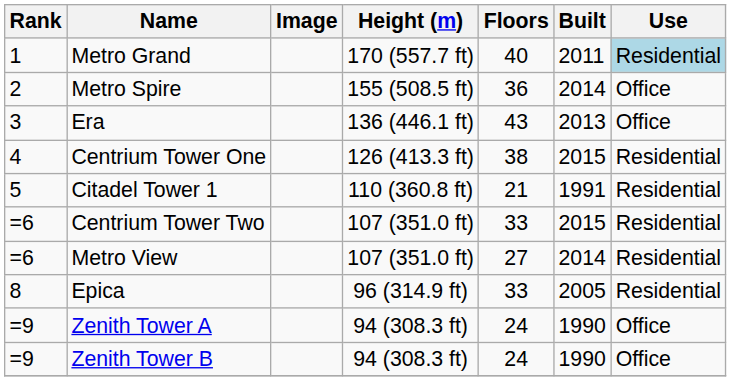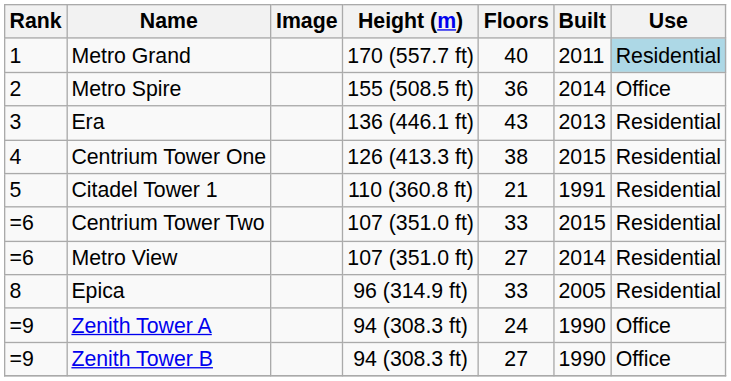 <table class="wikitable">
 <tr>
 <th align=center>Rank</th>
 <th align=center>Name</th>
 <th align=center>Image</th>
 <th align=center>Height (<a href='#'>m</a>)</th>
 <th align=center>Floors</th>
 <th align=center>Built</th>
 <th align=center>Use</th>
 </tr>
 <tr>
 <td>1</td>
 <td>Metro Grand</td>
 <td></td>
 <td align=center>170 (557.7 ft)</td>
 <td align=center>40</td>
 <td>2011</td>
 <td style="background: lightblue;">Residential</td>
 </tr>
 <tr>
 <td>2</td>
 <td>Metro Spire</td>
 <td></td>
 <td align=center>155 (508.5 ft)</td>
 <td align=center>36</td>
 <td>2014</td>
 <td>Office</td>
 </tr>
 <tr>
 <td>3</td>
 <td>Era</td>
 <td></td>
 <td align=center>136 (446.1 ft)</td>
 <td align=center>43</td>
 <td>2013</td>
-<td>Office</td>
+<td>Residential</td>
 </tr>
 <tr>
 <td>4</td>
 <td>Centrium Tower One</td>
 <td></td>
 <td align=center>126 (413.3 ft)</td>
 <td align=center>38</td>
 <td>2015</td>
 <td>Residential</td>
 </tr>
 <tr>
 <td>5</td>
 <td>Citadel Tower 1</td>
 <td></td>
 <td align=center>110 (360.8 ft)</td>
 <td align=center>21</td>
 <td>1991</td>
 <td>Residential</td>
 </tr>
 <tr>
 <td>=6</td>
 <td>Centrium Tower Two</td>
 <td></td>
 <td align=center>107 (351.0 ft)</td>
 <td align=center>33</td>
 <td>2015</td>
 <td>Residential</td>
 </tr>
 <tr>
 <td>=6</td>
 <td>Metro View</td>
 <td></td>
 <td align=center>107 (351.0 ft)</td>
 <td align=center>27</td>
 <td>2014</td>
 <td>Residential</td>
 </tr>
 <tr>
 <td>8</td>
 <td>Epica</td>
 <td></td>
 <td align=center>96 (314.9 ft)</td>
 <td align=center>33</td>
 <td>2005</td>
 <td>Residential</td>
 </tr>
 <tr>
 <td>=9</td>
 <td><a href='#'>Zenith Tower A</a></td>
 <td></td>
 <td align=center>94 (308.3 ft)</td>
 <td align=center>24</td>
 <td>1990</td>
 <td>Office</td>
 </tr>
 <tr>
 <td>=9</td>
 <td><a href='#'>Zenith Tower B</a></td>
 <td></td>
 <td align=center>94 (308.3 ft)</td>
-<td align=center>24</td>
+<td align=center>27</td>
 <td>1990</td>
 <td>Office</td>
 </tr>
 <tr>
 </tr>
 </table>
